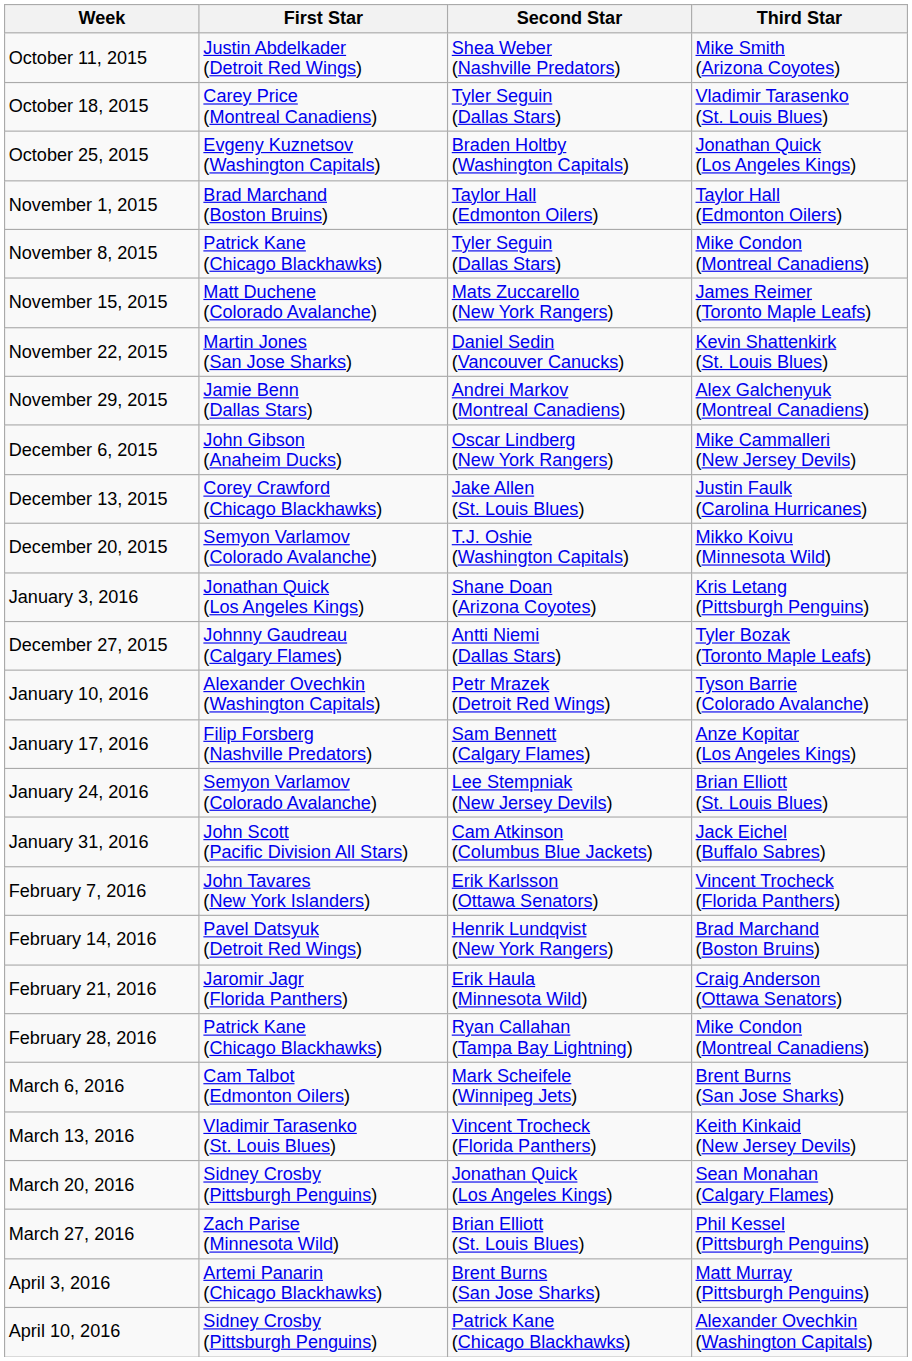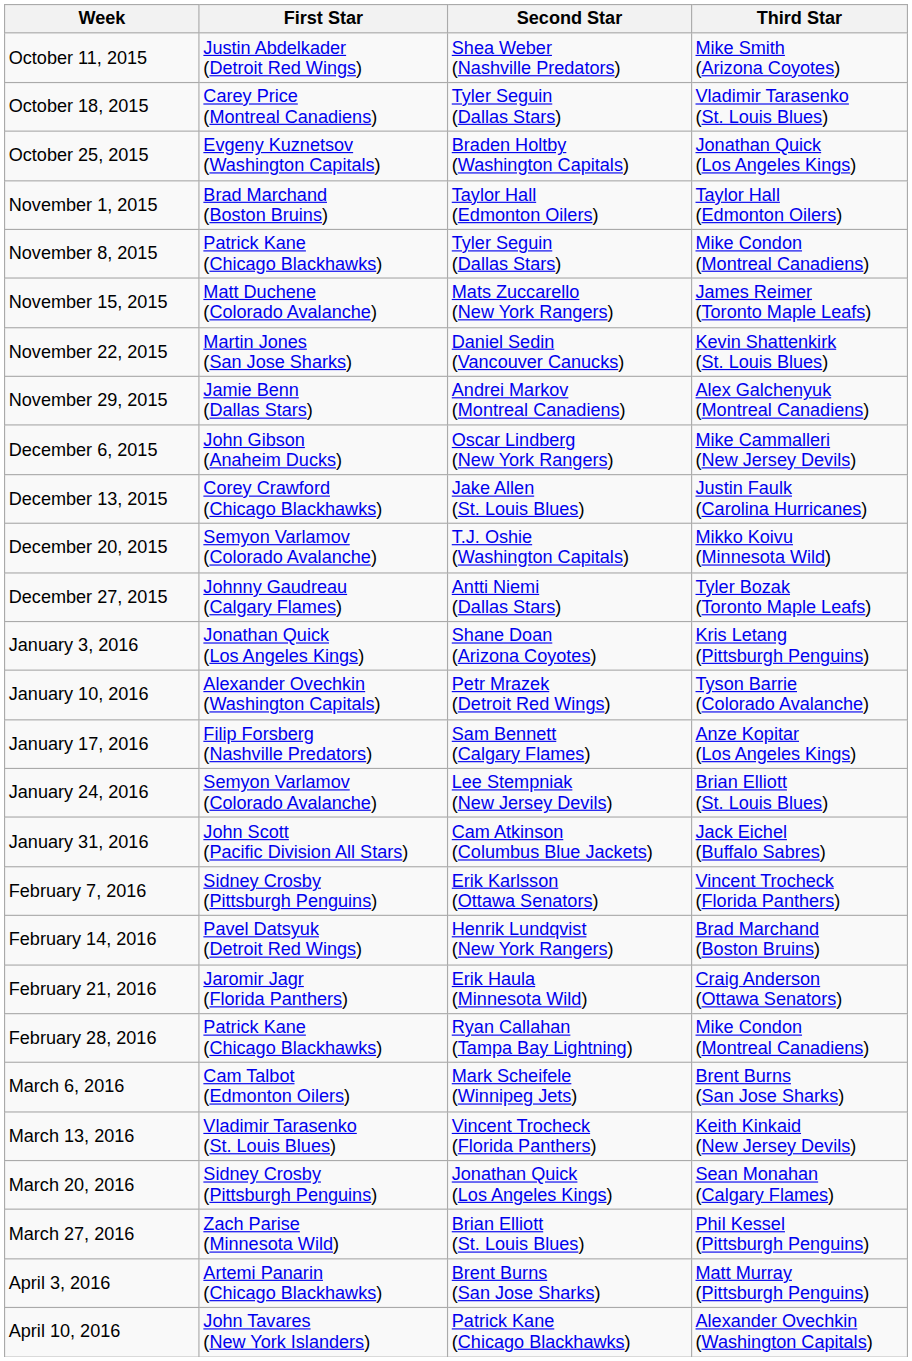 <table class="wikitable" style="width: 50em;">
 <tr style="text-align:center;">
 <th>Week</th>
 <th>First Star</th>
 <th>Second Star</th>
 <th>Third Star</th>
 </tr>
 <tr>
 <td>October 11, 2015</td>
 <td><a href='#'>Justin Abdelkader</a><br>(<a href='#'>Detroit Red Wings</a>)</td>
 <td><a href='#'>Shea Weber</a><br>(<a href='#'>Nashville Predators</a>)</td>
 <td><a href='#'>Mike Smith</a><br>(<a href='#'>Arizona Coyotes</a>)</td>
 </tr>
 <tr>
 <td>October 18, 2015</td>
 <td><a href='#'>Carey Price</a><br>(<a href='#'>Montreal Canadiens</a>)</td>
 <td><a href='#'>Tyler Seguin</a><br>(<a href='#'>Dallas Stars</a>)</td>
 <td><a href='#'>Vladimir Tarasenko</a><br>(<a href='#'>St. Louis Blues</a>)</td>
 </tr>
 <tr>
 <td>October 25, 2015</td>
 <td><a href='#'>Evgeny Kuznetsov</a><br>(<a href='#'>Washington Capitals</a>)</td>
 <td><a href='#'>Braden Holtby</a><br>(<a href='#'>Washington Capitals</a>)</td>
 <td><a href='#'>Jonathan Quick</a><br>(<a href='#'>Los Angeles Kings</a>)</td>
 </tr>
 <tr>
 <td>November 1, 2015</td>
 <td><a href='#'>Brad Marchand</a><br>(<a href='#'>Boston Bruins</a>)</td>
 <td><a href='#'>Taylor Hall</a><br>(<a href='#'>Edmonton Oilers</a>)</td>
 <td><a href='#'>Taylor Hall</a><br>(<a href='#'>Edmonton Oilers</a>)</td>
 </tr>
 <tr>
 <td>November 8, 2015</td>
 <td><a href='#'>Patrick Kane</a><br>(<a href='#'>Chicago Blackhawks</a>)</td>
 <td><a href='#'>Tyler Seguin</a><br>(<a href='#'>Dallas Stars</a>)</td>
 <td><a href='#'>Mike Condon</a><br>(<a href='#'>Montreal Canadiens</a>)</td>
 </tr>
 <tr>
 <td>November 15, 2015</td>
 <td><a href='#'>Matt Duchene</a><br>(<a href='#'>Colorado Avalanche</a>)</td>
 <td><a href='#'>Mats Zuccarello</a><br>(<a href='#'>New York Rangers</a>)</td>
 <td><a href='#'>James Reimer</a><br>(<a href='#'>Toronto Maple Leafs</a>)</td>
 </tr>
 <tr>
 <td>November 22, 2015</td>
 <td><a href='#'>Martin Jones</a><br>(<a href='#'>San Jose Sharks</a>)</td>
 <td><a href='#'>Daniel Sedin</a><br>(<a href='#'>Vancouver Canucks</a>)</td>
 <td><a href='#'>Kevin Shattenkirk</a><br>(<a href='#'>St. Louis Blues</a>)</td>
 </tr>
 <tr>
 <td>November 29, 2015</td>
 <td><a href='#'>Jamie Benn</a><br>(<a href='#'>Dallas Stars</a>)</td>
 <td><a href='#'>Andrei Markov</a><br>(<a href='#'>Montreal Canadiens</a>)</td>
 <td><a href='#'>Alex Galchenyuk</a><br>(<a href='#'>Montreal Canadiens</a>)</td>
 </tr>
 <tr>
 <td>December 6, 2015</td>
 <td><a href='#'>John Gibson</a><br>(<a href='#'>Anaheim Ducks</a>)</td>
 <td><a href='#'>Oscar Lindberg</a><br>(<a href='#'>New York Rangers</a>)</td>
 <td><a href='#'>Mike Cammalleri</a><br>(<a href='#'>New Jersey Devils</a>)</td>
 </tr>
 <tr>
 <td>December 13, 2015</td>
 <td><a href='#'>Corey Crawford</a><br>(<a href='#'>Chicago Blackhawks</a>)</td>
 <td><a href='#'>Jake Allen</a><br>(<a href='#'>St. Louis Blues</a>)</td>
 <td><a href='#'>Justin Faulk</a><br>(<a href='#'>Carolina Hurricanes</a>)</td>
 </tr>
 <tr>
 <td>December 20, 2015</td>
 <td><a href='#'>Semyon Varlamov</a><br>(<a href='#'>Colorado Avalanche</a>)</td>
 <td><a href='#'>T.J. Oshie</a><br>(<a href='#'>Washington Capitals</a>)</td>
 <td><a href='#'>Mikko Koivu</a><br>(<a href='#'>Minnesota Wild</a>)</td>
 </tr>
 <tr>
+<td>December 27, 2015</td>
+<td><a href='#'>Johnny Gaudreau</a><br>(<a href='#'>Calgary Flames</a>)</td>
+<td><a href='#'>Antti Niemi</a><br>(<a href='#'>Dallas Stars</a>)</td>
+<td><a href='#'>Tyler Bozak</a><br>(<a href='#'>Toronto Maple Leafs</a>)</td>
+</tr>
+<tr>
 <td>January 3, 2016</td>
 <td><a href='#'>Jonathan Quick</a><br>(<a href='#'>Los Angeles Kings</a>)</td>
 <td><a href='#'>Shane Doan</a><br>(<a href='#'>Arizona Coyotes</a>)</td>
 <td><a href='#'>Kris Letang</a><br>(<a href='#'>Pittsburgh Penguins</a>)</td>
-</tr>
-<tr>
-<td>December 27, 2015</td>
-<td><a href='#'>Johnny Gaudreau</a><br>(<a href='#'>Calgary Flames</a>)</td>
-<td><a href='#'>Antti Niemi</a><br>(<a href='#'>Dallas Stars</a>)</td>
-<td><a href='#'>Tyler Bozak</a><br>(<a href='#'>Toronto Maple Leafs</a>)</td>
 </tr>
 <tr>
 <td>January 10, 2016</td>
 <td><a href='#'>Alexander Ovechkin</a><br>(<a href='#'>Washington Capitals</a>)</td>
 <td><a href='#'>Petr Mrazek</a><br>(<a href='#'>Detroit Red Wings</a>)</td>
 <td><a href='#'>Tyson Barrie</a><br>(<a href='#'>Colorado Avalanche</a>)</td>
 </tr>
 <tr>
 <td>January 17, 2016</td>
 <td><a href='#'>Filip Forsberg</a><br>(<a href='#'>Nashville Predators</a>)</td>
 <td><a href='#'>Sam Bennett</a><br>(<a href='#'>Calgary Flames</a>)</td>
 <td><a href='#'>Anze Kopitar</a><br>(<a href='#'>Los Angeles Kings</a>)</td>
 </tr>
 <tr>
 <td>January 24, 2016</td>
 <td><a href='#'>Semyon Varlamov</a><br>(<a href='#'>Colorado Avalanche</a>)</td>
 <td><a href='#'>Lee Stempniak</a><br>(<a href='#'>New Jersey Devils</a>)</td>
 <td><a href='#'>Brian Elliott</a><br>(<a href='#'>St. Louis Blues</a>)</td>
 </tr>
 <tr>
 <td>January 31, 2016</td>
 <td><a href='#'>John Scott</a><br>(<a href='#'>Pacific Division All Stars</a>)</td>
 <td><a href='#'>Cam Atkinson</a><br>(<a href='#'>Columbus Blue Jackets</a>)</td>
 <td><a href='#'>Jack Eichel</a><br>(<a href='#'>Buffalo Sabres</a>)</td>
 </tr>
 <tr>
 <td>February 7, 2016</td>
-<td><a href='#'>John Tavares</a><br>(<a href='#'>New York Islanders</a>)</td>
+<td><a href='#'>Sidney Crosby</a><br>(<a href='#'>Pittsburgh Penguins</a>)</td>
 <td><a href='#'>Erik Karlsson</a><br>(<a href='#'>Ottawa Senators</a>)</td>
 <td><a href='#'>Vincent Trocheck</a><br>(<a href='#'>Florida Panthers</a>)</td>
 </tr>
 <tr>
 <td>February 14, 2016</td>
 <td><a href='#'>Pavel Datsyuk</a><br>(<a href='#'>Detroit Red Wings</a>)</td>
 <td><a href='#'>Henrik Lundqvist</a><br>(<a href='#'>New York Rangers</a>)</td>
 <td><a href='#'>Brad Marchand</a><br>(<a href='#'>Boston Bruins</a>)</td>
 </tr>
 <tr>
 <td>February 21, 2016</td>
 <td><a href='#'>Jaromir Jagr</a><br>(<a href='#'>Florida Panthers</a>)</td>
 <td><a href='#'>Erik Haula</a><br>(<a href='#'>Minnesota Wild</a>)</td>
 <td><a href='#'>Craig Anderson</a><br>(<a href='#'>Ottawa Senators</a>)</td>
 </tr>
 <tr>
 <td>February 28, 2016</td>
 <td><a href='#'>Patrick Kane</a><br>(<a href='#'>Chicago Blackhawks</a>)</td>
 <td><a href='#'>Ryan Callahan</a><br>(<a href='#'>Tampa Bay Lightning</a>)</td>
 <td><a href='#'>Mike Condon</a><br>(<a href='#'>Montreal Canadiens</a>)</td>
 </tr>
 <tr>
 <td>March 6, 2016</td>
 <td><a href='#'>Cam Talbot</a><br>(<a href='#'>Edmonton Oilers</a>)</td>
 <td><a href='#'>Mark Scheifele</a><br>(<a href='#'>Winnipeg Jets</a>)</td>
 <td><a href='#'>Brent Burns</a><br>(<a href='#'>San Jose Sharks</a>)</td>
 </tr>
 <tr>
 <td>March 13, 2016</td>
 <td><a href='#'>Vladimir Tarasenko</a><br>(<a href='#'>St. Louis Blues</a>)</td>
 <td><a href='#'>Vincent Trocheck</a><br>(<a href='#'>Florida Panthers</a>)</td>
 <td><a href='#'>Keith Kinkaid</a><br>(<a href='#'>New Jersey Devils</a>)</td>
 </tr>
 <tr>
 <td>March 20, 2016</td>
 <td><a href='#'>Sidney Crosby</a><br>(<a href='#'>Pittsburgh Penguins</a>)</td>
 <td><a href='#'>Jonathan Quick</a><br>(<a href='#'>Los Angeles Kings</a>)</td>
 <td><a href='#'>Sean Monahan</a><br>(<a href='#'>Calgary Flames</a>)</td>
 </tr>
 <tr>
 <td>March 27, 2016</td>
 <td><a href='#'>Zach Parise</a><br>(<a href='#'>Minnesota Wild</a>)</td>
 <td><a href='#'>Brian Elliott</a><br>(<a href='#'>St. Louis Blues</a>)</td>
 <td><a href='#'>Phil Kessel</a><br>(<a href='#'>Pittsburgh Penguins</a>)</td>
 </tr>
 <tr>
 <td>April 3, 2016</td>
 <td><a href='#'>Artemi Panarin</a><br>(<a href='#'>Chicago Blackhawks</a>)</td>
 <td><a href='#'>Brent Burns</a><br>(<a href='#'>San Jose Sharks</a>)</td>
 <td><a href='#'>Matt Murray</a><br>(<a href='#'>Pittsburgh Penguins</a>)</td>
 </tr>
 <tr>
 <td>April 10, 2016</td>
-<td><a href='#'>Sidney Crosby</a><br>(<a href='#'>Pittsburgh Penguins</a>)</td>
+<td><a href='#'>John Tavares</a><br>(<a href='#'>New York Islanders</a>)</td>
 <td><a href='#'>Patrick Kane</a><br>(<a href='#'>Chicago Blackhawks</a>)</td>
 <td><a href='#'>Alexander Ovechkin</a><br>(<a href='#'>Washington Capitals</a>)</td>
 </tr>
 </table>
